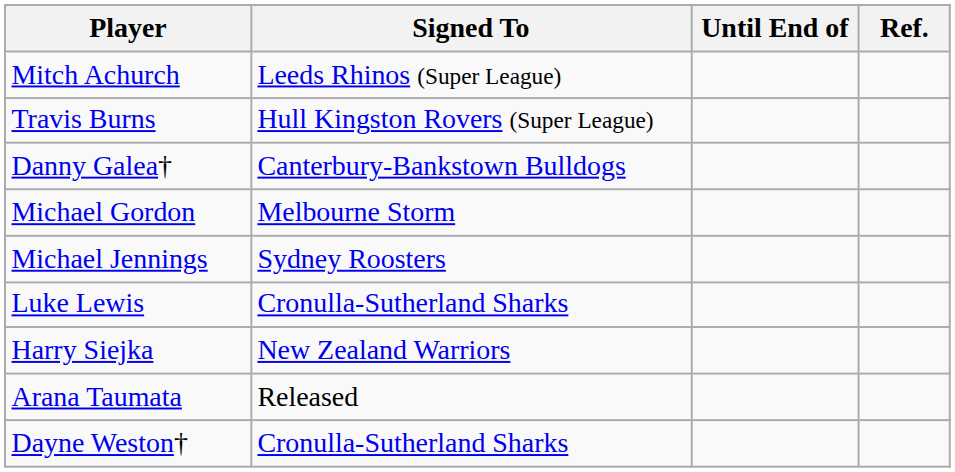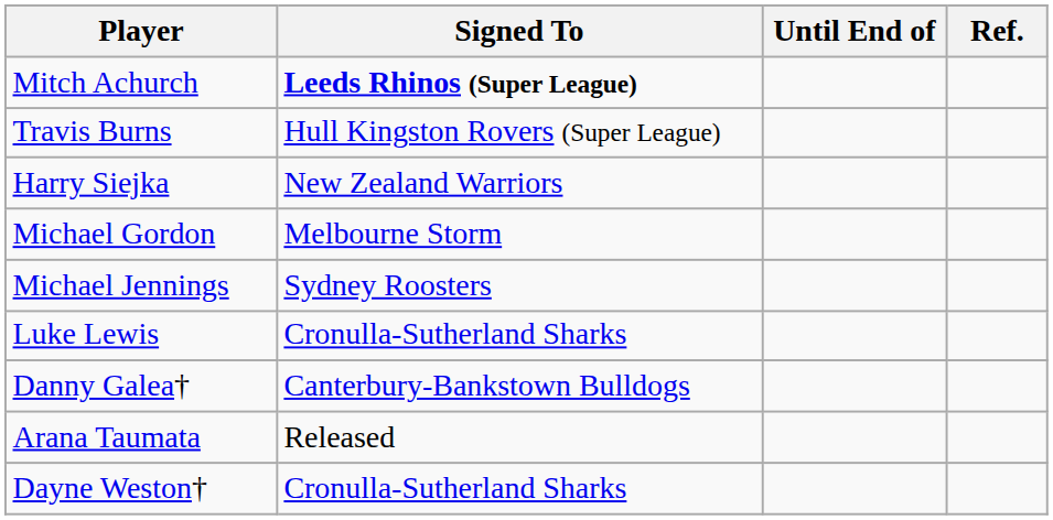 <table class="wikitable" style="font-size:90%">
 <tr bgcolor="#efefef">
 <th width="120">Player</th>
 <th width="220">Signed To</th>
 <th width="80">Until End of</th>
 <th width="40">Ref.</th>
 </tr>
 <tr>
 <td><a href='#'>Mitch Achurch</a></td>
-<td> <a href='#'>Leeds Rhinos</a> <small>(Super League)</small></td>
+<td><strong> <a href='#'>Leeds Rhinos</a> <small>(Super League)</small></strong></td>
 <td></td>
 <td></td>
 </tr>
 <tr>
 <td><a href='#'>Travis Burns</a></td>
 <td> <a href='#'>Hull Kingston Rovers</a> <small>(Super League)</small></td>
 <td></td>
 <td></td>
 </tr>
 <tr>
-<td><a href='#'>Danny Galea</a>†</td>
-<td> <a href='#'>Canterbury-Bankstown Bulldogs</a></td>
+<td><a href='#'>Harry Siejka</a></td>
+<td> <a href='#'>New Zealand Warriors</a></td>
 <td></td>
 <td></td>
 </tr>
 <tr>
 <td><a href='#'>Michael Gordon</a></td>
 <td> <a href='#'>Melbourne Storm</a></td>
 <td></td>
 <td></td>
 </tr>
 <tr>
 <td><a href='#'>Michael Jennings</a></td>
 <td> <a href='#'>Sydney Roosters</a></td>
 <td></td>
 <td></td>
 </tr>
 <tr>
 <td><a href='#'>Luke Lewis</a></td>
 <td> <a href='#'>Cronulla-Sutherland Sharks</a></td>
 <td></td>
 <td></td>
 </tr>
 <tr>
-<td><a href='#'>Harry Siejka</a></td>
-<td> <a href='#'>New Zealand Warriors</a></td>
+<td><a href='#'>Danny Galea</a>†</td>
+<td> <a href='#'>Canterbury-Bankstown Bulldogs</a></td>
 <td></td>
 <td></td>
 </tr>
 <tr>
 <td><a href='#'>Arana Taumata</a></td>
 <td>Released</td>
 <td></td>
 <td></td>
 </tr>
 <tr>
 <td><a href='#'>Dayne Weston</a>†</td>
 <td> <a href='#'>Cronulla-Sutherland Sharks</a></td>
 <td></td>
 <td></td>
 </tr>
 </table>
